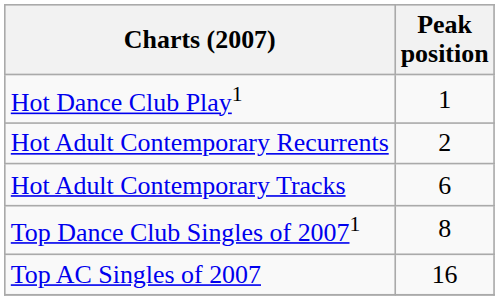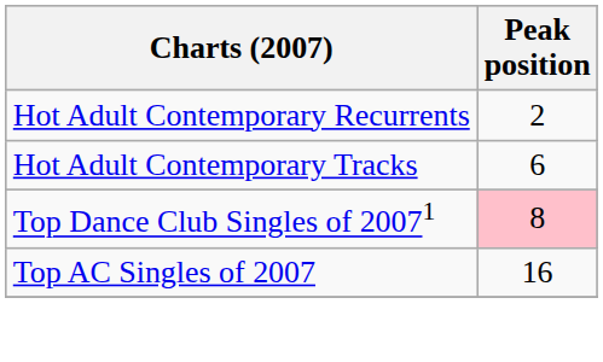 <table class="wikitable">
 <tr>
 <th align="center">Charts (2007)</th>
 <th align="center">Peak<br>position</th>
-</tr>
-<tr>
-<td align="left"><a href='#'>Hot Dance Club Play</a><sup>1</sup></td>
-<td align="center">1</td>
 </tr>
 <tr>
 <td align="left"><a href='#'>Hot Adult Contemporary Recurrents</a></td>
 <td align="center">2</td>
 </tr>
 <tr>
 <td align="left"><a href='#'>Hot Adult Contemporary Tracks</a></td>
 <td align="center">6</td>
 </tr>
 <tr>
 <td align="left"><a href='#'>Top Dance Club Singles of 2007</a><sup>1</sup></td>
-<td align="center">8</td>
+<td align="center" style="background: pink;">8</td>
 </tr>
 <tr>
 <td align="left"><a href='#'>Top AC Singles of 2007</a></td>
 <td align="center">16</td>
 </tr>
 <tr>
 </tr>
 </table>
